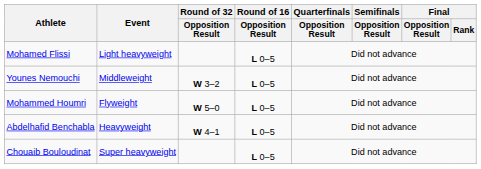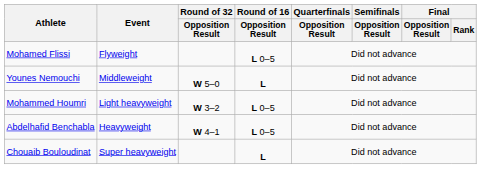 <table class="wikitable" style="font-size:90%">
 <tr>
 <th rowspan="2">Athlete</th>
 <th rowspan="2">Event</th>
 <th>Round of 32</th>
 <th>Round of 16</th>
 <th>Quarterfinals</th>
 <th>Semifinals</th>
 <th colspan=2>Final</th>
 </tr>
 <tr style="font-size:95%">
 <th>Opposition<br>Result</th>
 <th>Opposition<br>Result</th>
 <th>Opposition<br>Result</th>
 <th>Opposition<br>Result</th>
 <th>Opposition<br>Result</th>
 <th>Rank</th>
 </tr>
 <tr align=center>
 <td align=left><a href='#'>Mohamed Flissi</a></td>
-<td align=left><a href='#'>Light heavyweight</a></td>
+<td align=left><a href='#'>Flyweight</a></td>
 <td></td>
 <td><br><strong>L</strong> 0–5</td>
 <td colspan="4">Did not advance</td>
 </tr>
 <tr align=center>
 <td align=left><a href='#'>Younes Nemouchi</a></td>
 <td align=left><a href='#'>Middleweight</a></td>
-<td><br><strong>W</strong> 3–2</td>
-<td><br><strong>L</strong> 0–5</td>
+<td><br><strong>W</strong> 5–0</td>
+<td><br><strong>L</strong> </td>
 <td colspan="4">Did not advance</td>
 </tr>
 <tr align=center>
 <td align=left><a href='#'>Mohammed Houmri</a></td>
-<td align=left><a href='#'>Flyweight</a></td>
-<td><br><strong>W</strong> 5–0</td>
+<td align=left><a href='#'>Light heavyweight</a></td>
+<td><br><strong>W</strong> 3–2</td>
 <td><br><strong>L</strong> 0–5</td>
 <td colspan="4">Did not advance</td>
 </tr>
 <tr align=center>
 <td align=left><a href='#'>Abdelhafid Benchabla</a></td>
 <td align=left><a href='#'>Heavyweight</a></td>
 <td><br><strong>W</strong> 4–1</td>
 <td><br><strong>L</strong> 0–5</td>
 <td colspan="4">Did not advance</td>
 </tr>
 <tr align=center>
 <td align=left><a href='#'>Chouaib Bouloudinat</a></td>
 <td align=left><a href='#'>Super heavyweight</a></td>
 <td></td>
-<td><br><strong>L</strong> 0–5</td>
+<td><br><strong>L</strong> </td>
 <td colspan="4">Did not advance</td>
 </tr>
 </table>
